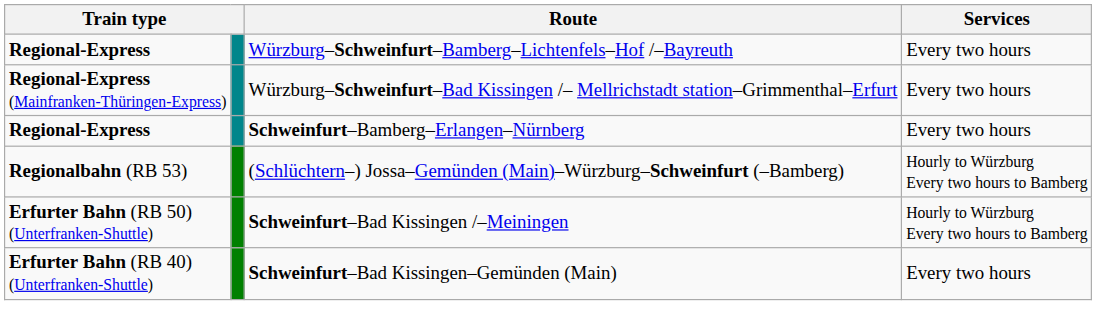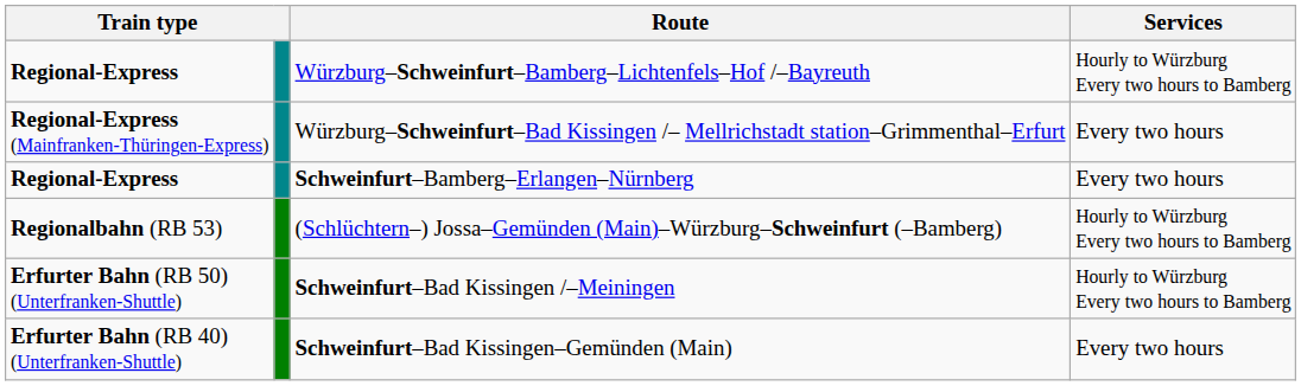 <table class="wikitable">
 <tr style="background:#e3e3e3;">
 <th colspan="2">Train type</th>
 <th>Route</th>
 <th>Services</th>
 </tr>
 <tr>
 <td><strong>Regional-Express</strong></td>
 <td style="background-color:#00868B;"> </td>
 <td><a href='#'>Würzburg</a>–<strong>Schweinfurt</strong>–<a href='#'>Bamberg</a>–<a href='#'>Lichtenfels</a>–<a href='#'>Hof</a> /–<a href='#'>Bayreuth</a></td>
-<td>Every two hours</td>
+<td><small>Hourly to Würzburg<br>Every two hours to Bamberg</small></td>
 </tr>
 <tr>
 <td><strong>Regional-Express</strong><br><small>(<a href='#'>Mainfranken-Thüringen-Express</a>)</small></td>
 <td style="background-color:#00868B;"> </td>
 <td>Würzburg–<strong>Schweinfurt</strong>–<a href='#'>Bad Kissingen</a> /– <a href='#'>Mellrichstadt station</a>–Grimmenthal–<a href='#'>Erfurt</a></td>
 <td>Every two hours</td>
 </tr>
 <tr>
 <td><strong>Regional-Express</strong></td>
 <td style="background-color:#00868B;"> </td>
 <td><strong>Schweinfurt</strong>–Bamberg–<a href='#'>Erlangen</a>–<a href='#'>Nürnberg</a></td>
 <td>Every two hours</td>
 </tr>
 <tr>
 <td><strong>Regionalbahn</strong> (RB 53)</td>
 <td style="background-color:#008000;"> </td>
 <td>(<a href='#'>Schlüchtern</a>–) Jossa–<a href='#'>Gemünden (Main)</a>–Würzburg–<strong>Schweinfurt</strong> (–Bamberg)</td>
 <td><small>Hourly to Würzburg<br>Every two hours to Bamberg</small></td>
 </tr>
 <tr>
 <td><strong>Erfurter Bahn</strong> (RB 50) <br><small>(<a href='#'>Unterfranken-Shuttle</a>)</small></td>
 <td style="background-color:#008000;"> </td>
 <td><strong>Schweinfurt</strong>–Bad Kissingen /–<a href='#'>Meiningen</a></td>
 <td><small>Hourly to Würzburg<br>Every two hours to Bamberg</small></td>
 </tr>
 <tr>
 <td><strong>Erfurter Bahn</strong> (RB 40) <br><small>(<a href='#'>Unterfranken-Shuttle</a>)</small></td>
 <td style="background-color:#008000;"> </td>
 <td><strong>Schweinfurt</strong>–Bad Kissingen–Gemünden (Main)</td>
 <td>Every two hours</td>
 </tr>
 </table>
